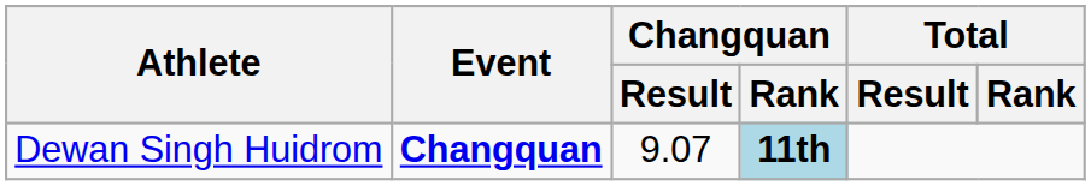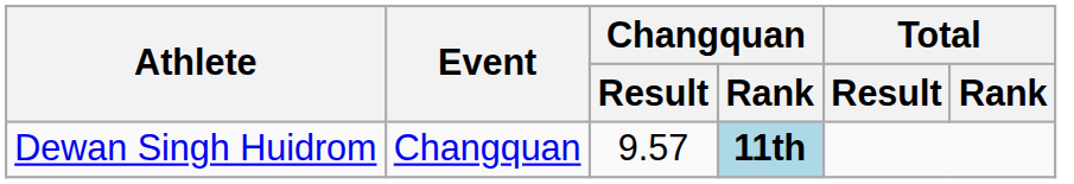 <table class=wikitable style="font-size:90%">
 <tr>
 <th rowspan="2">Athlete</th>
 <th rowspan="2">Event</th>
 <th colspan="2">Changquan</th>
 <th colspan="2">Total</th>
 </tr>
 <tr>
 <th>Result</th>
 <th>Rank</th>
 <th>Result</th>
 <th>Rank</th>
 </tr>
 <tr>
 <td><a href='#'>Dewan Singh Huidrom</a></td>
-<td><strong><a href='#'>Changquan</a></strong></td>
-<td align=center>9.07</td>
+<td><a href='#'>Changquan</a></td>
+<td align=center>9.57</td>
 <td align=center style="background: lightblue;"><strong>11th</strong></td>
 </tr>
 </table>
